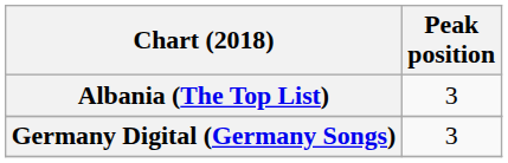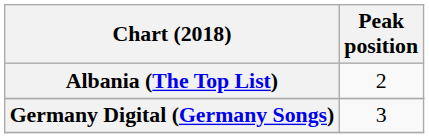 <table class="wikitable sortable plainrowheaders" style="text-align:center">
 <tr>
 <th scope="col">Chart (2018)</th>
 <th scope="col">Peak<br>position</th>
 </tr>
 <tr>
 <th scope="row">Albania (<a href='#'>The Top List</a>)</th>
-<td>3</td>
+<td>2</td>
 </tr>
 <tr>
 </tr>
 <tr>
 </tr>
 <tr>
 <th scope="row">Germany Digital (<a href='#'>Germany Songs</a>)</th>
 <td>3</td>
 </tr>
 <tr>
 </tr>
 </table>
